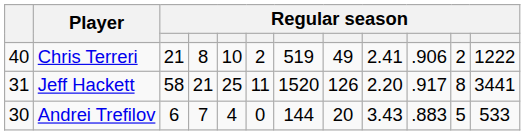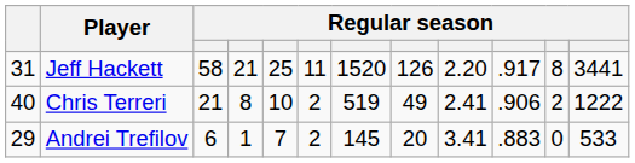 <table class="wikitable plainrowheaders" style="text-align:center;">
 <tr>
 <th scope="col" rowspan="2"></th>
 <th scope="col" rowspan="2">Player</th>
 <th scope=colgroup colspan=10>Regular season</th>
 </tr>
 <tr>
 <th scope="col"></th>
 <th scope="col"></th>
 <th scope="col"></th>
 <th scope="col"></th>
 <th scope="col"></th>
 <th scope="col"></th>
 <th scope="col"></th>
 <th scope="col"></th>
 <th scope="col"></th>
 <th scope="col"></th>
 </tr>
 <tr>
+<td scope="row">31</td>
+<td align="left"><a href='#'>Jeff Hackett</a></td>
+<td>58</td>
+<td>21</td>
+<td>25</td>
+<td>11</td>
+<td>1520</td>
+<td>126</td>
+<td>2.20</td>
+<td>.917</td>
+<td>8</td>
+<td>3441</td>
+</tr>
+<tr>
 <td scope="row">40</td>
 <td align="left"><a href='#'>Chris Terreri</a></td>
 <td>21</td>
 <td>8</td>
 <td>10</td>
 <td>2</td>
 <td>519</td>
 <td>49</td>
 <td>2.41</td>
 <td>.906</td>
 <td>2</td>
 <td>1222</td>
 </tr>
 <tr>
-<td scope="row">31</td>
-<td align="left"><a href='#'>Jeff Hackett</a></td>
-<td>58</td>
-<td>21</td>
-<td>25</td>
-<td>11</td>
-<td>1520</td>
-<td>126</td>
-<td>2.20</td>
-<td>.917</td>
-<td>8</td>
-<td>3441</td>
-</tr>
-<tr>
-<td scope="row">30</td>
+<td scope="row">29</td>
 <td align="left"><a href='#'>Andrei Trefilov</a></td>
 <td>6</td>
+<td>1</td>
 <td>7</td>
-<td>4</td>
+<td>2</td>
+<td>145</td>
+<td>20</td>
+<td>3.41</td>
+<td>.883</td>
 <td>0</td>
-<td>144</td>
-<td>20</td>
-<td>3.43</td>
-<td>.883</td>
-<td>5</td>
 <td>533</td>
 </tr>
 </table>
